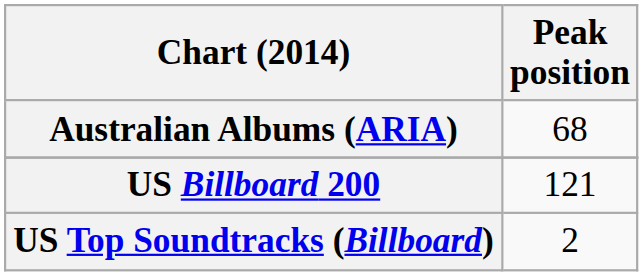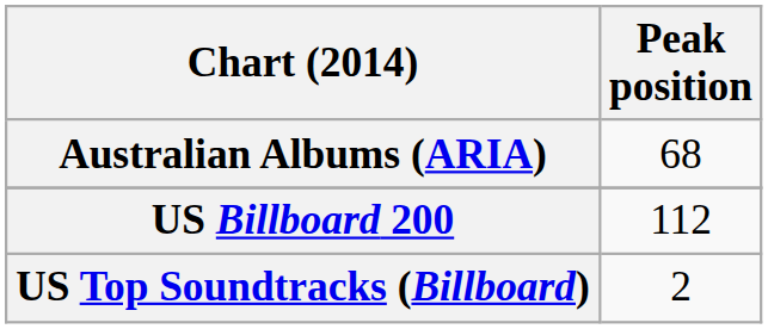 <table class="wikitable sortable plainrowheaders">
 <tr>
 <th>Chart (2014)</th>
 <th>Peak<br>position</th>
 </tr>
 <tr>
 <th scope="row">Australian Albums (<a href='#'>ARIA</a>)</th>
 <td align="center">68</td>
 </tr>
 <tr>
 </tr>
 <tr>
 </tr>
 <tr>
 </tr>
 <tr>
 <th scope="row">US <a href='#'><em>Billboard</em> 200</a></th>
-<td align="center">121</td>
+<td align="center">112</td>
 </tr>
 <tr>
 <th scope="row">US <a href='#'>Top Soundtracks</a> (<em><a href='#'>Billboard</a></em>)</th>
 <td align="center">2</td>
 </tr>
 </table>
